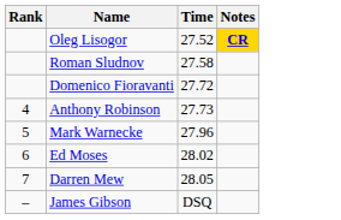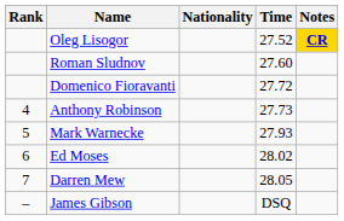 <table class="wikitable sortable" style="text-align:center">
 <tr>
 <th>Rank</th>
 <th>Name</th>
+<th>Nationality</th>
 <th>Time</th>
 <th>Notes</th>
 </tr>
 <tr>
 <td></td>
 <td align=left><a href='#'>Oleg Lisogor</a></td>
+<td align=left></td>
 <td>27.52</td>
 <td style="background: gold;"><strong><a href='#'>CR</a></strong></td>
 </tr>
 <tr>
 <td></td>
 <td align=left><a href='#'>Roman Sludnov</a></td>
-<td>27.58</td>
+<td align=left></td>
+<td>27.60</td>
 <td></td>
 </tr>
 <tr>
 <td></td>
 <td align=left><a href='#'>Domenico Fioravanti</a></td>
+<td align=left></td>
 <td>27.72</td>
 <td></td>
 </tr>
 <tr>
 <td>4</td>
 <td align=left><a href='#'>Anthony Robinson</a></td>
+<td align=left></td>
 <td>27.73</td>
 <td></td>
 </tr>
 <tr>
 <td>5</td>
 <td align=left><a href='#'>Mark Warnecke</a></td>
-<td>27.96</td>
+<td align=left></td>
+<td>27.93</td>
 <td></td>
 </tr>
 <tr>
 <td>6</td>
 <td align=left><a href='#'>Ed Moses</a></td>
+<td align=left></td>
 <td>28.02</td>
 <td></td>
 </tr>
 <tr>
 <td>7</td>
 <td align=left><a href='#'>Darren Mew</a></td>
+<td align=left></td>
 <td>28.05</td>
 <td></td>
 </tr>
 <tr>
 <td>–</td>
 <td align=left><a href='#'>James Gibson</a></td>
+<td align=left></td>
 <td>DSQ</td>
 <td></td>
 </tr>
 </table>
